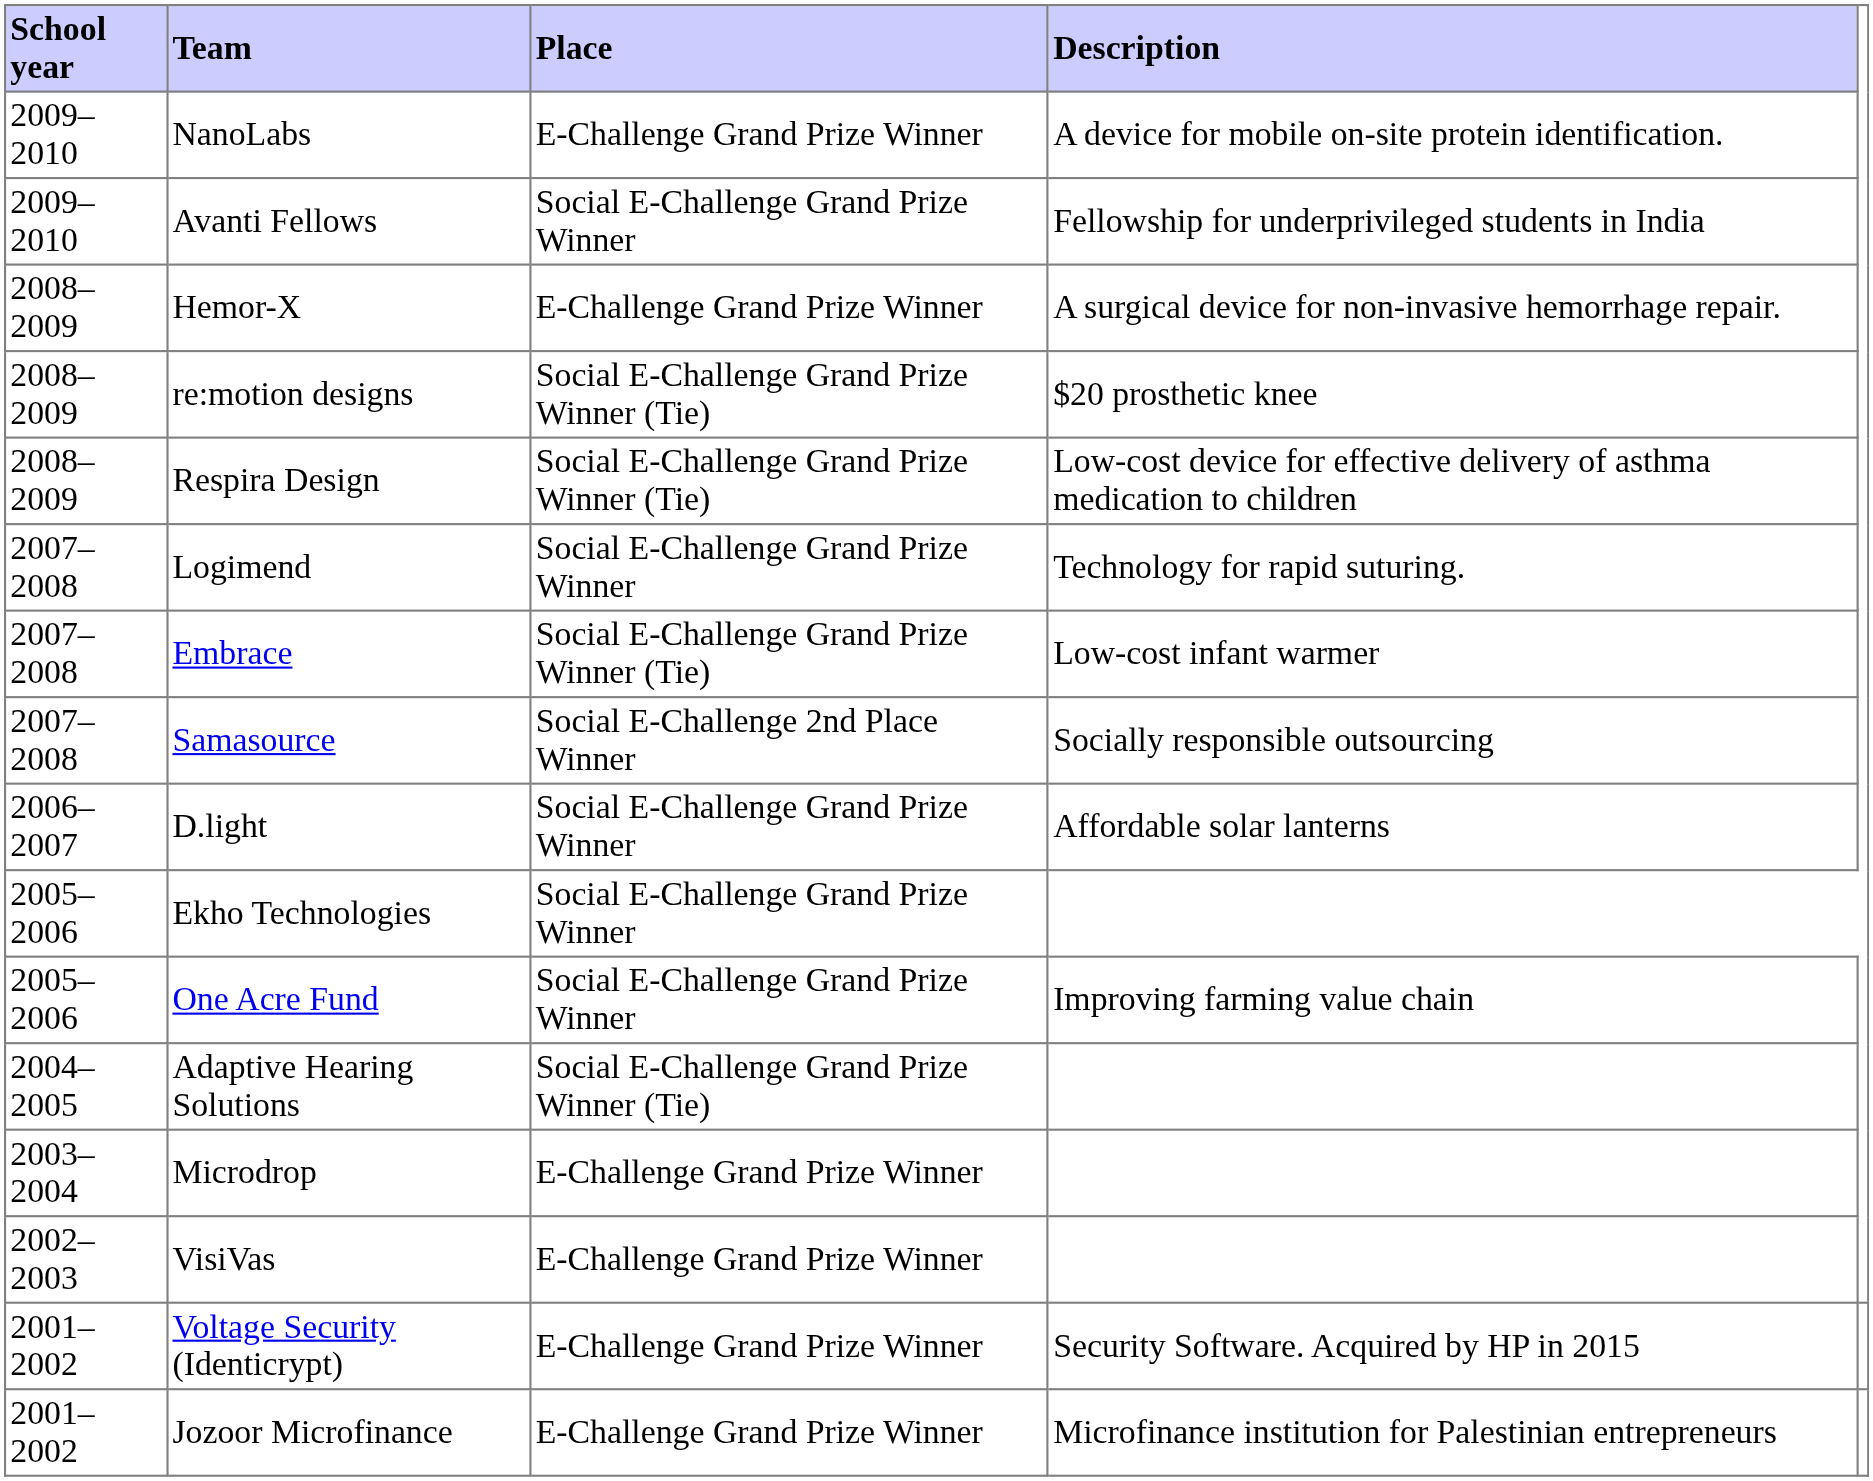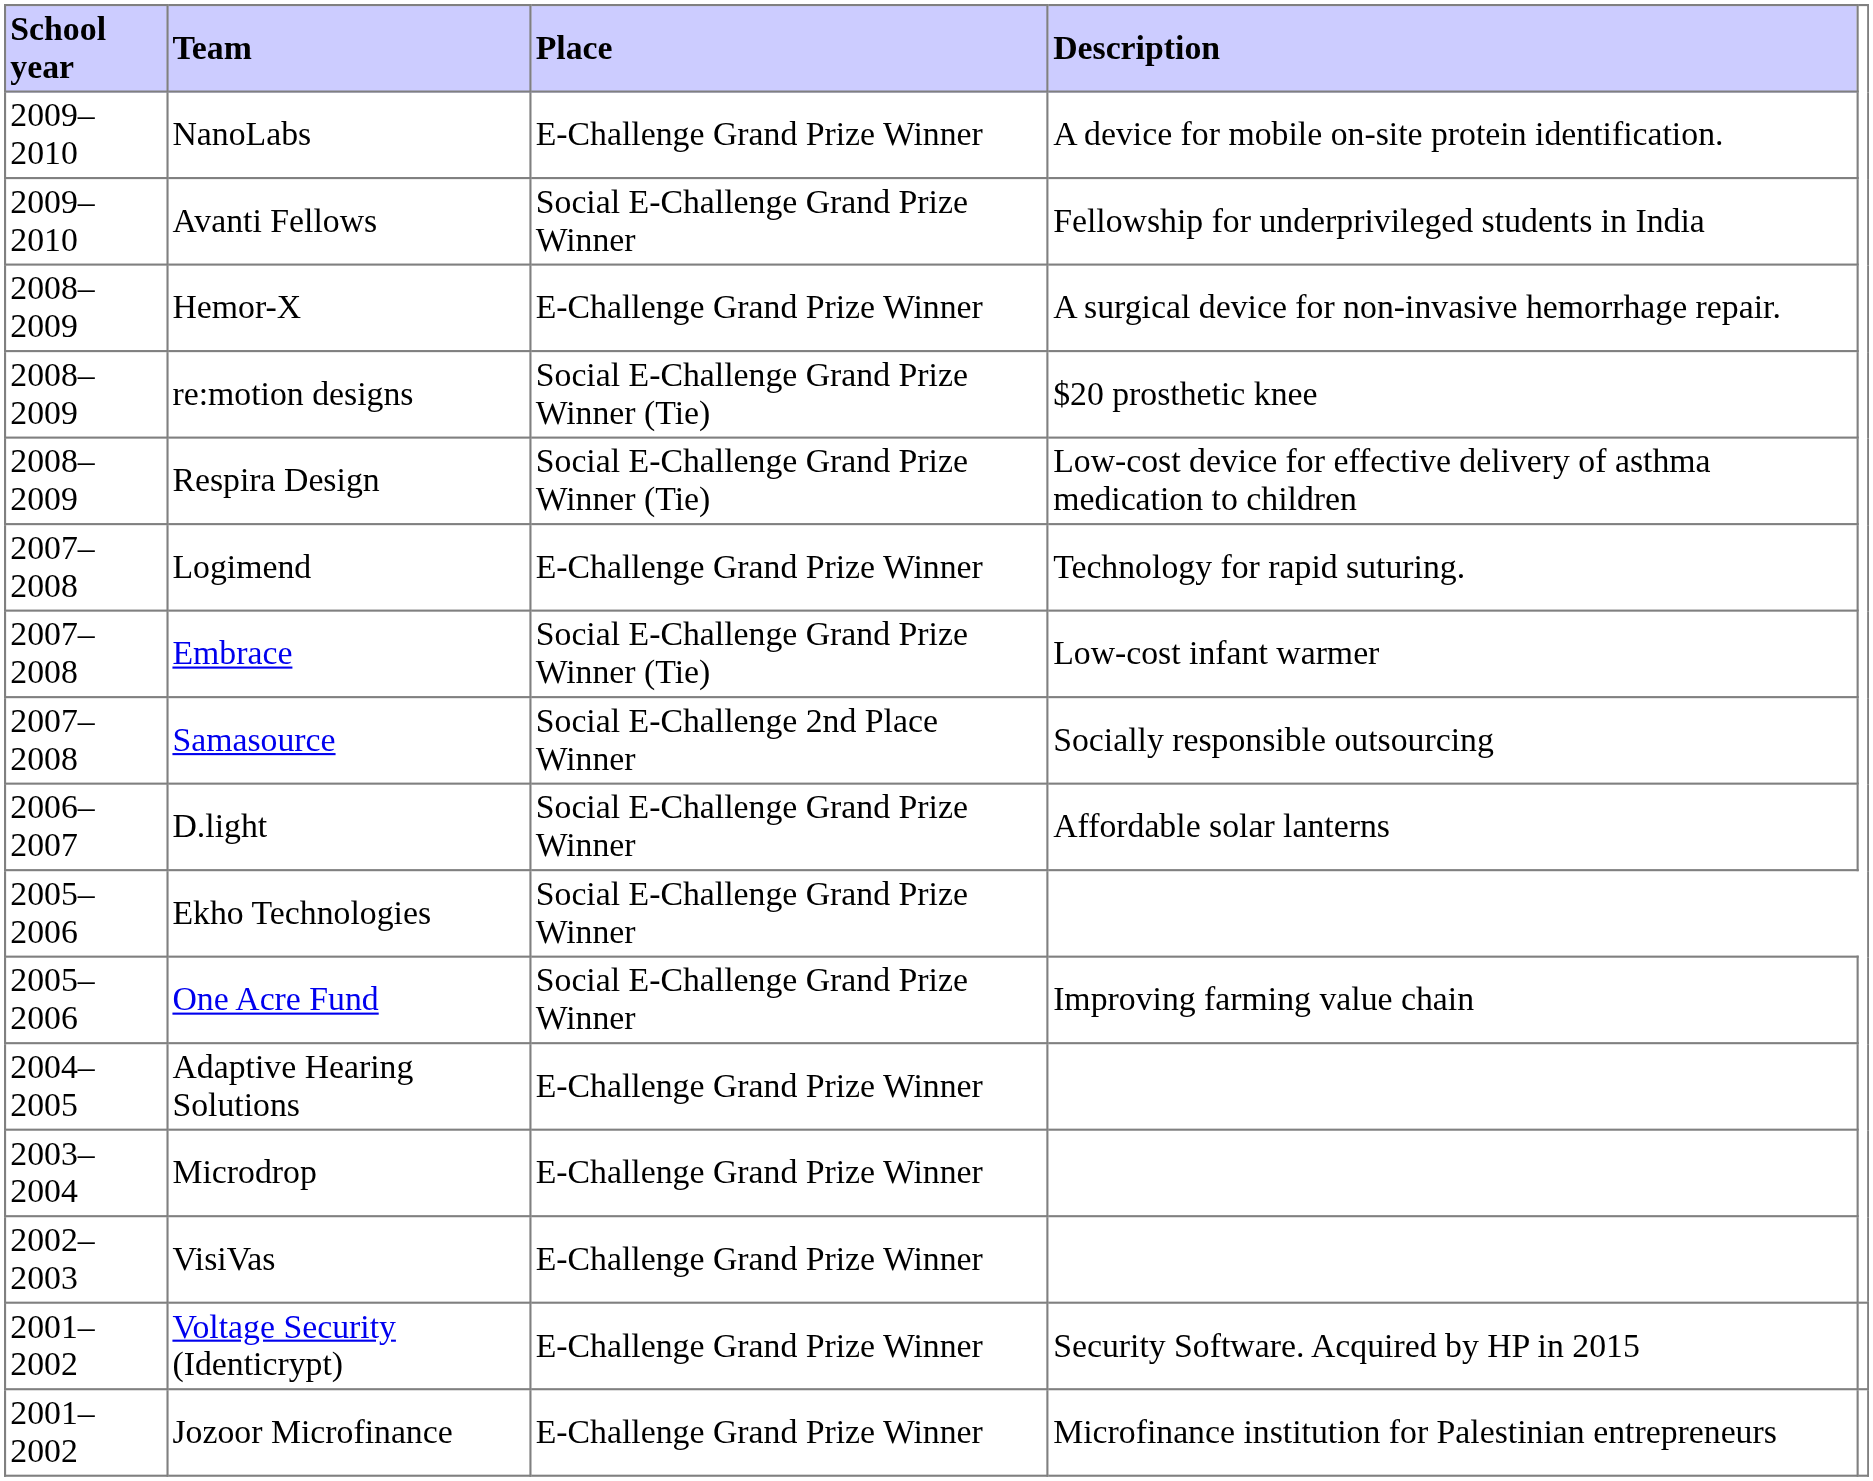 <table border=1 cellpadding=2 style="border-collapse: collapse;">
 <tr bgcolor="#ccccff">
 <td><strong>School year</strong></td>
 <td><strong>Team</strong></td>
 <td><strong>Place</strong></td>
 <td><strong>Description</strong></td>
 </tr>
 <tr>
 <td>2009–2010</td>
 <td>NanoLabs</td>
 <td>E-Challenge Grand Prize Winner</td>
 <td>A device for mobile on-site protein identification.</td>
 </tr>
 <tr>
 <td>2009–2010</td>
 <td>Avanti Fellows</td>
 <td>Social E-Challenge Grand Prize Winner</td>
 <td>Fellowship for underprivileged students in India</td>
 </tr>
 <tr>
 <td>2008–2009</td>
 <td>Hemor-X</td>
 <td>E-Challenge Grand Prize Winner</td>
 <td>A surgical device for non-invasive hemorrhage repair.</td>
 </tr>
 <tr>
 <td>2008–2009</td>
 <td>re:motion designs</td>
 <td>Social E-Challenge Grand Prize Winner (Tie)</td>
 <td>$20 prosthetic knee</td>
 </tr>
 <tr>
 <td>2008–2009</td>
 <td>Respira Design</td>
 <td>Social E-Challenge Grand Prize Winner (Tie)</td>
 <td>Low-cost device for effective delivery of asthma medication to children</td>
 </tr>
 <tr>
 <td>2007–2008</td>
 <td>Logimend</td>
-<td>Social E-Challenge Grand Prize Winner</td>
+<td>E-Challenge Grand Prize Winner</td>
 <td>Technology for rapid suturing.</td>
 </tr>
 <tr>
 <td>2007–2008</td>
 <td><a href='#'>Embrace</a></td>
 <td>Social E-Challenge Grand Prize Winner (Tie)</td>
 <td>Low-cost infant warmer</td>
 </tr>
 <tr>
 <td>2007–2008</td>
 <td><a href='#'>Samasource</a></td>
 <td>Social E-Challenge 2nd Place Winner</td>
 <td>Socially responsible outsourcing</td>
 </tr>
 <tr>
 <td>2006–2007</td>
 <td>D.light</td>
 <td>Social E-Challenge Grand Prize Winner</td>
 <td>Affordable solar lanterns</td>
 </tr>
 <tr>
 <td>2005–2006</td>
 <td>Ekho Technologies</td>
 <td>Social E-Challenge Grand Prize Winner</td>
 </tr>
 <tr>
 <td>2005–2006</td>
 <td><a href='#'>One Acre Fund</a></td>
 <td>Social E-Challenge Grand Prize Winner</td>
 <td>Improving farming value chain</td>
 </tr>
 <tr>
 <td>2004–2005</td>
 <td>Adaptive Hearing Solutions</td>
-<td>Social E-Challenge Grand Prize Winner (Tie)</td>
+<td>E-Challenge Grand Prize Winner</td>
 <td></td>
 </tr>
 <tr>
 <td>2003–2004</td>
 <td>Microdrop</td>
 <td>E-Challenge Grand Prize Winner</td>
 <td></td>
 </tr>
 <tr>
 <td>2002–2003</td>
 <td>VisiVas</td>
 <td>E-Challenge Grand Prize Winner</td>
 <td></td>
 </tr>
 <tr>
 <td>2001–2002</td>
 <td><a href='#'>Voltage Security</a> (Identicrypt)</td>
 <td>E-Challenge Grand Prize Winner</td>
 <td>Security Software. Acquired by HP in 2015 </td>
 <td></td>
 </tr>
 <tr>
 <td>2001–2002</td>
 <td>Jozoor Microfinance</td>
 <td>E-Challenge Grand Prize Winner</td>
 <td>Microfinance institution for Palestinian entrepreneurs</td>
 </tr>
 </table>
